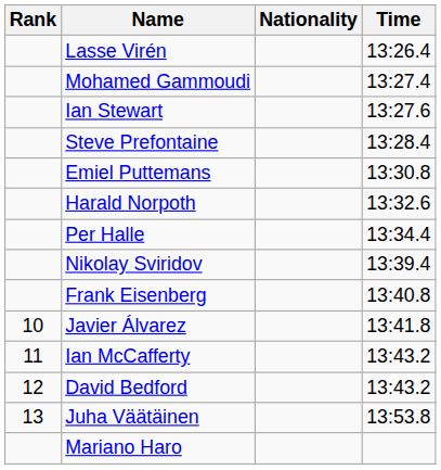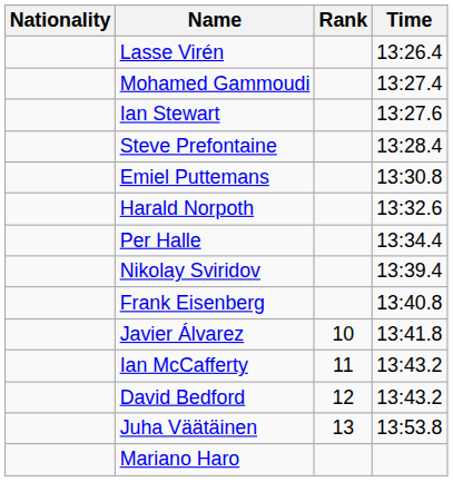 <table class="wikitable sortable" style="text-align:left">
 <tr>
+<th>Nationality</th>
+<th>Name</th>
 <th>Rank</th>
-<th>Name</th>
-<th>Nationality</th>
 <th>Time</th>
 </tr>
 <tr>
+<td></td>
+<td><a href='#'>Lasse Virén</a></td>
 <td align="center"></td>
-<td><a href='#'>Lasse Virén</a></td>
-<td></td>
 <td align="center">13:26.4</td>
 </tr>
 <tr>
+<td></td>
+<td><a href='#'>Mohamed Gammoudi</a></td>
 <td align="center"></td>
-<td><a href='#'>Mohamed Gammoudi</a></td>
-<td></td>
 <td align="center">13:27.4</td>
 </tr>
 <tr>
+<td></td>
+<td><a href='#'>Ian Stewart</a></td>
 <td align="center"></td>
-<td><a href='#'>Ian Stewart</a></td>
-<td></td>
 <td align="center">13:27.6</td>
 </tr>
 <tr>
+<td></td>
+<td><a href='#'>Steve Prefontaine</a></td>
 <td align="center"></td>
-<td><a href='#'>Steve Prefontaine</a></td>
-<td></td>
 <td align="center">13:28.4</td>
 </tr>
 <tr>
+<td></td>
+<td><a href='#'>Emiel Puttemans</a></td>
 <td align="center"></td>
-<td><a href='#'>Emiel Puttemans</a></td>
-<td></td>
 <td align="center">13:30.8</td>
 </tr>
 <tr>
+<td></td>
+<td><a href='#'>Harald Norpoth</a></td>
 <td align="center"></td>
-<td><a href='#'>Harald Norpoth</a></td>
-<td></td>
 <td align="center">13:32.6</td>
 </tr>
 <tr>
+<td></td>
+<td><a href='#'>Per Halle</a></td>
 <td align="center"></td>
-<td><a href='#'>Per Halle</a></td>
-<td></td>
 <td align="center">13:34.4</td>
 </tr>
 <tr>
+<td></td>
+<td><a href='#'>Nikolay Sviridov</a></td>
 <td align="center"></td>
-<td><a href='#'>Nikolay Sviridov</a></td>
-<td></td>
 <td align="center">13:39.4</td>
 </tr>
 <tr>
+<td></td>
+<td><a href='#'>Frank Eisenberg</a></td>
 <td align="center"></td>
-<td><a href='#'>Frank Eisenberg</a></td>
-<td></td>
 <td align="center">13:40.8</td>
 </tr>
 <tr>
+<td></td>
+<td><a href='#'>Javier Álvarez</a></td>
 <td align="center">10</td>
-<td><a href='#'>Javier Álvarez</a></td>
-<td></td>
 <td align="center">13:41.8</td>
 </tr>
 <tr>
+<td></td>
+<td><a href='#'>Ian McCafferty</a></td>
 <td align="center">11</td>
-<td><a href='#'>Ian McCafferty</a></td>
-<td></td>
 <td align="center">13:43.2</td>
 </tr>
 <tr>
+<td></td>
+<td><a href='#'>David Bedford</a></td>
 <td align="center">12</td>
-<td><a href='#'>David Bedford</a></td>
-<td></td>
 <td align="center">13:43.2</td>
 </tr>
 <tr>
+<td></td>
+<td><a href='#'>Juha Väätäinen</a></td>
 <td align="center">13</td>
-<td><a href='#'>Juha Väätäinen</a></td>
-<td></td>
 <td align="center">13:53.8</td>
 </tr>
 <tr>
+<td></td>
+<td><a href='#'>Mariano Haro</a></td>
 <td align="center"></td>
-<td><a href='#'>Mariano Haro</a></td>
-<td></td>
 <td align="center"></td>
 </tr>
 </table>
